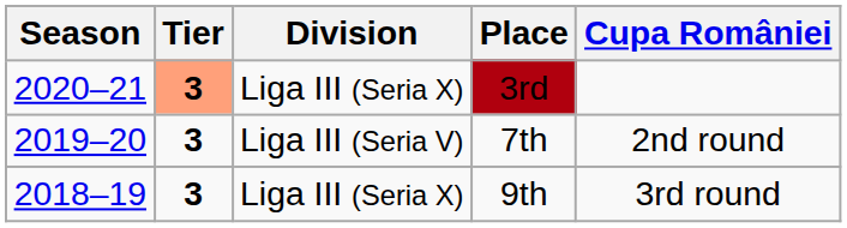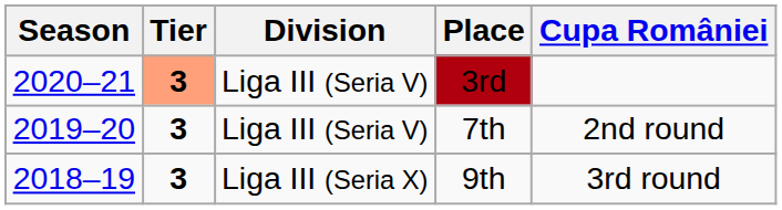 <table class="wikitable" style="text-align:center; font-size:90%">
 <tr>
 <th>Season</th>
 <th>Tier</th>
 <th>Division</th>
 <th>Place</th>
 <th><a href='#'>Cupa României</a></th>
 </tr>
 <tr>
 <td><a href='#'>2020–21</a></td>
 <td style="background: lightsalmon;"><strong>3</strong></td>
-<td>Liga III <small>(Seria X)</small></td>
+<td>Liga III <small>(Seria V)</small></td>
 <td align=center bgcolor=bronze>3rd</td>
 <td></td>
 </tr>
 <tr>
 <td><a href='#'>2019–20</a></td>
 <td><strong>3</strong></td>
 <td>Liga III <small>(Seria V)</small></td>
 <td>7th</td>
 <td>2nd round</td>
 </tr>
 <tr>
 <td><a href='#'>2018–19</a></td>
 <td><strong>3</strong></td>
 <td>Liga III <small>(Seria X)</small></td>
 <td>9th</td>
 <td>3rd round</td>
 </tr>
 </table>
